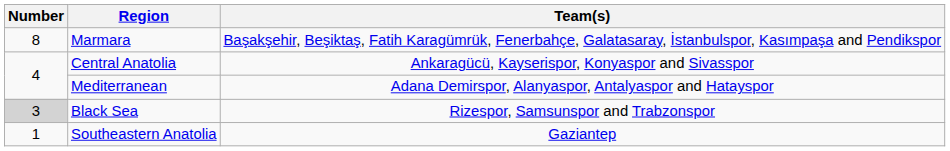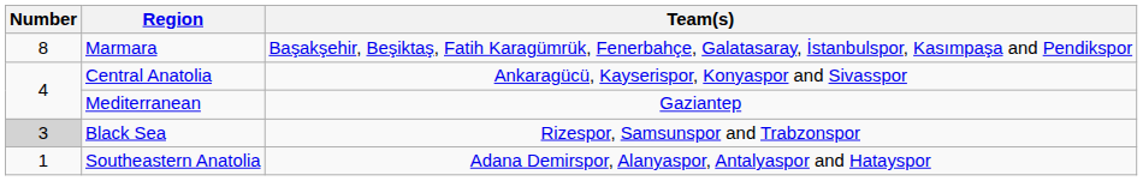 <table class="wikitable" style="text-align:center">
 <tr>
 <th>Number</th>
 <th><a href='#'>Region</a></th>
 <th>Team(s)</th>
 </tr>
 <tr>
 <td rowspan="1">8</td>
 <td align="left"><a href='#'>Marmara</a></td>
 <td><a href='#'>Başakşehir</a>, <a href='#'>Beşiktaş</a>, <a href='#'>Fatih Karagümrük</a>, <a href='#'>Fenerbahçe</a>, <a href='#'>Galatasaray</a>, <a href='#'>İstanbulspor</a>, <a href='#'>Kasımpaşa</a> and <a href='#'>Pendikspor</a></td>
 </tr>
 <tr>
 <td rowspan="2">4</td>
 <td align="left"><a href='#'>Central Anatolia</a></td>
 <td><a href='#'>Ankaragücü</a>, <a href='#'>Kayserispor</a>, <a href='#'>Konyaspor</a> and <a href='#'>Sivasspor</a></td>
 </tr>
 <tr>
 <td align="left"><a href='#'>Mediterranean</a></td>
-<td><a href='#'>Adana Demirspor</a>, <a href='#'>Alanyaspor</a>, <a href='#'>Antalyaspor</a> and <a href='#'>Hatayspor</a></td>
+<td><a href='#'>Gaziantep</a></td>
 </tr>
 <tr>
 <td rowspan="1" style="background: lightgrey;">3</td>
 <td align="left"><a href='#'>Black Sea</a></td>
 <td><a href='#'>Rizespor</a>, <a href='#'>Samsunspor</a> and <a href='#'>Trabzonspor</a></td>
 </tr>
 <tr>
 <td rowspan="1">1</td>
 <td align="left"><a href='#'>Southeastern Anatolia</a></td>
-<td><a href='#'>Gaziantep</a></td>
+<td><a href='#'>Adana Demirspor</a>, <a href='#'>Alanyaspor</a>, <a href='#'>Antalyaspor</a> and <a href='#'>Hatayspor</a></td>
 </tr>
 </table>
